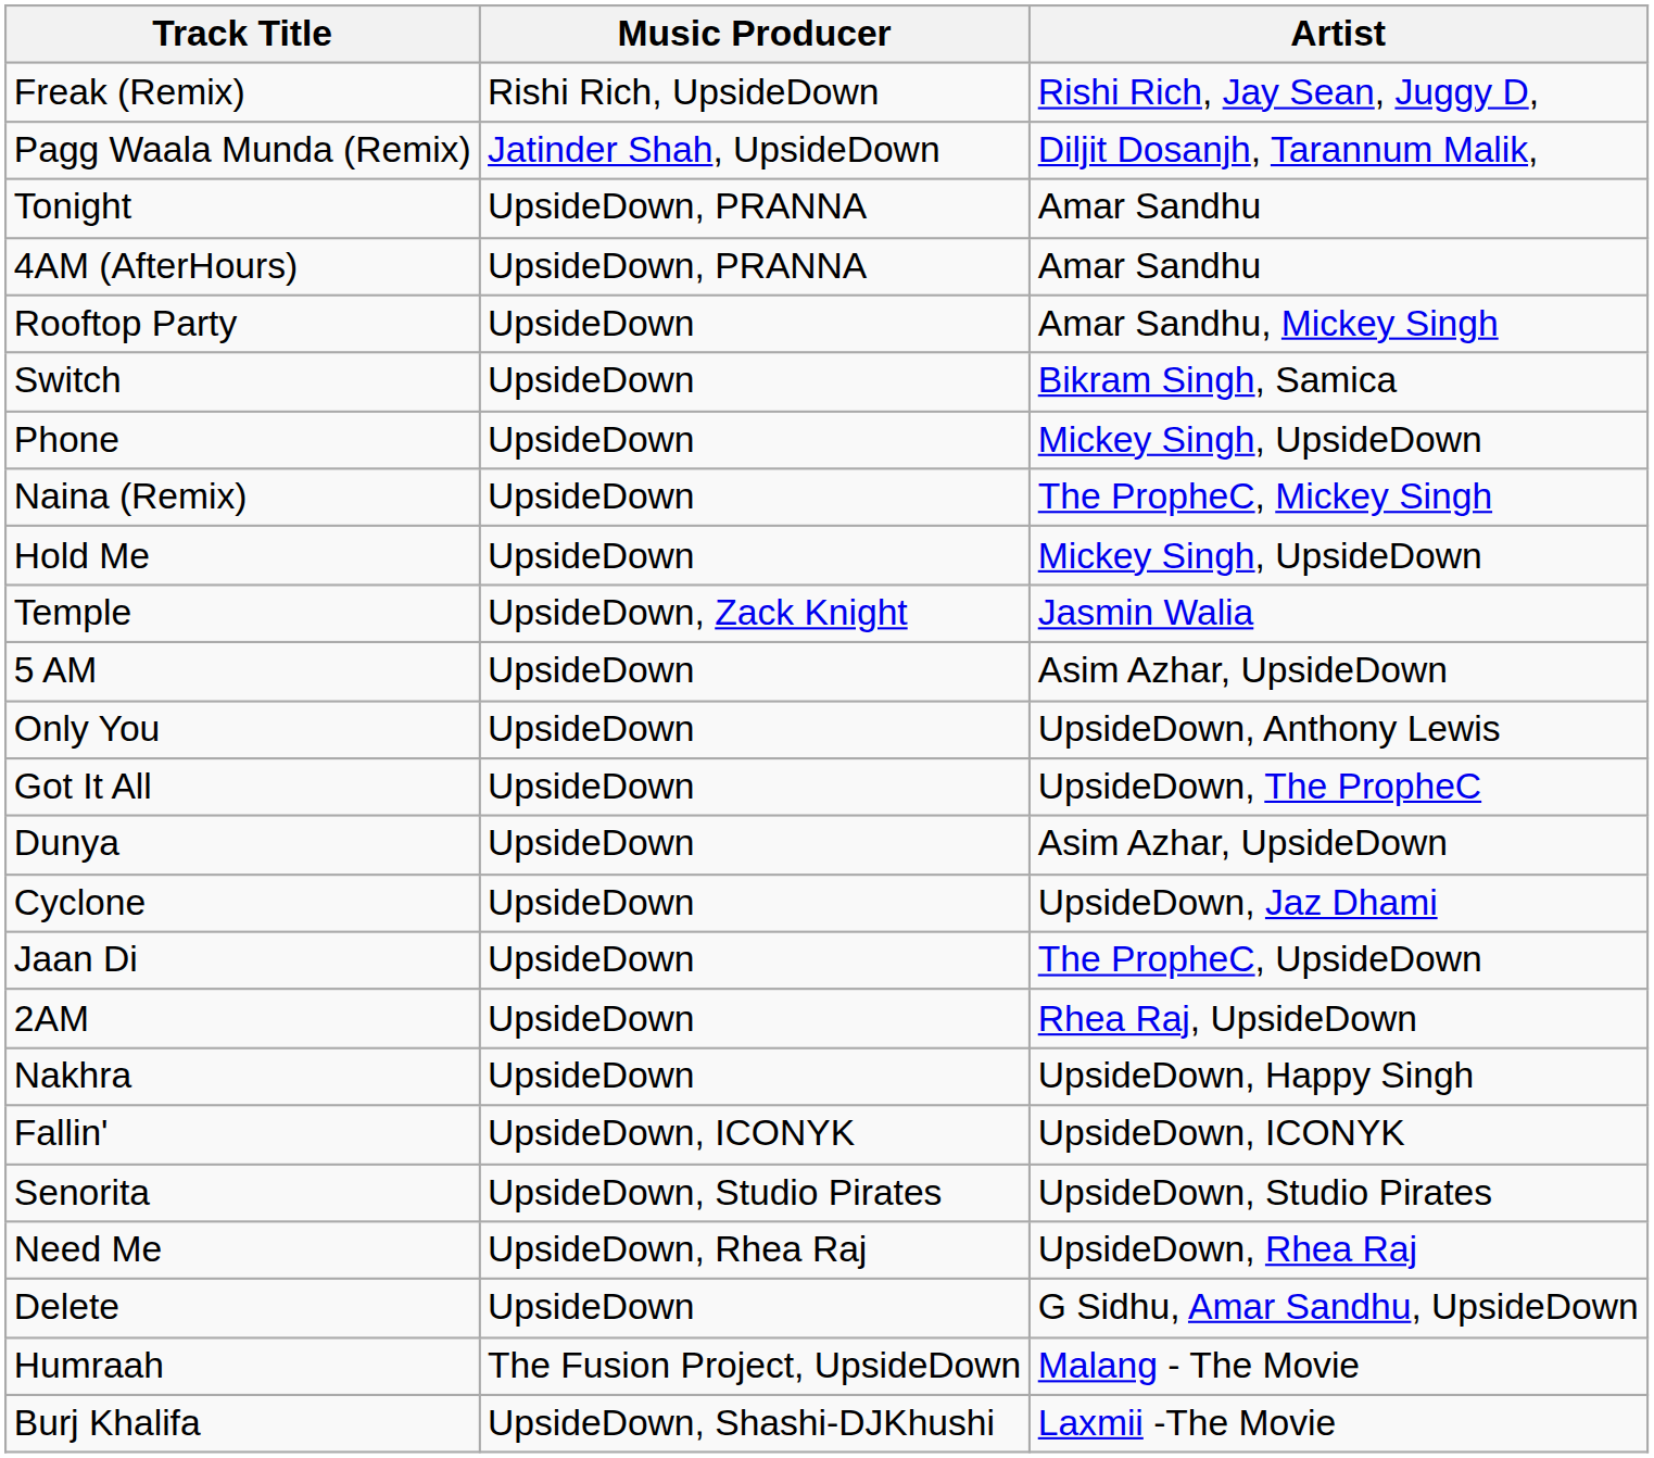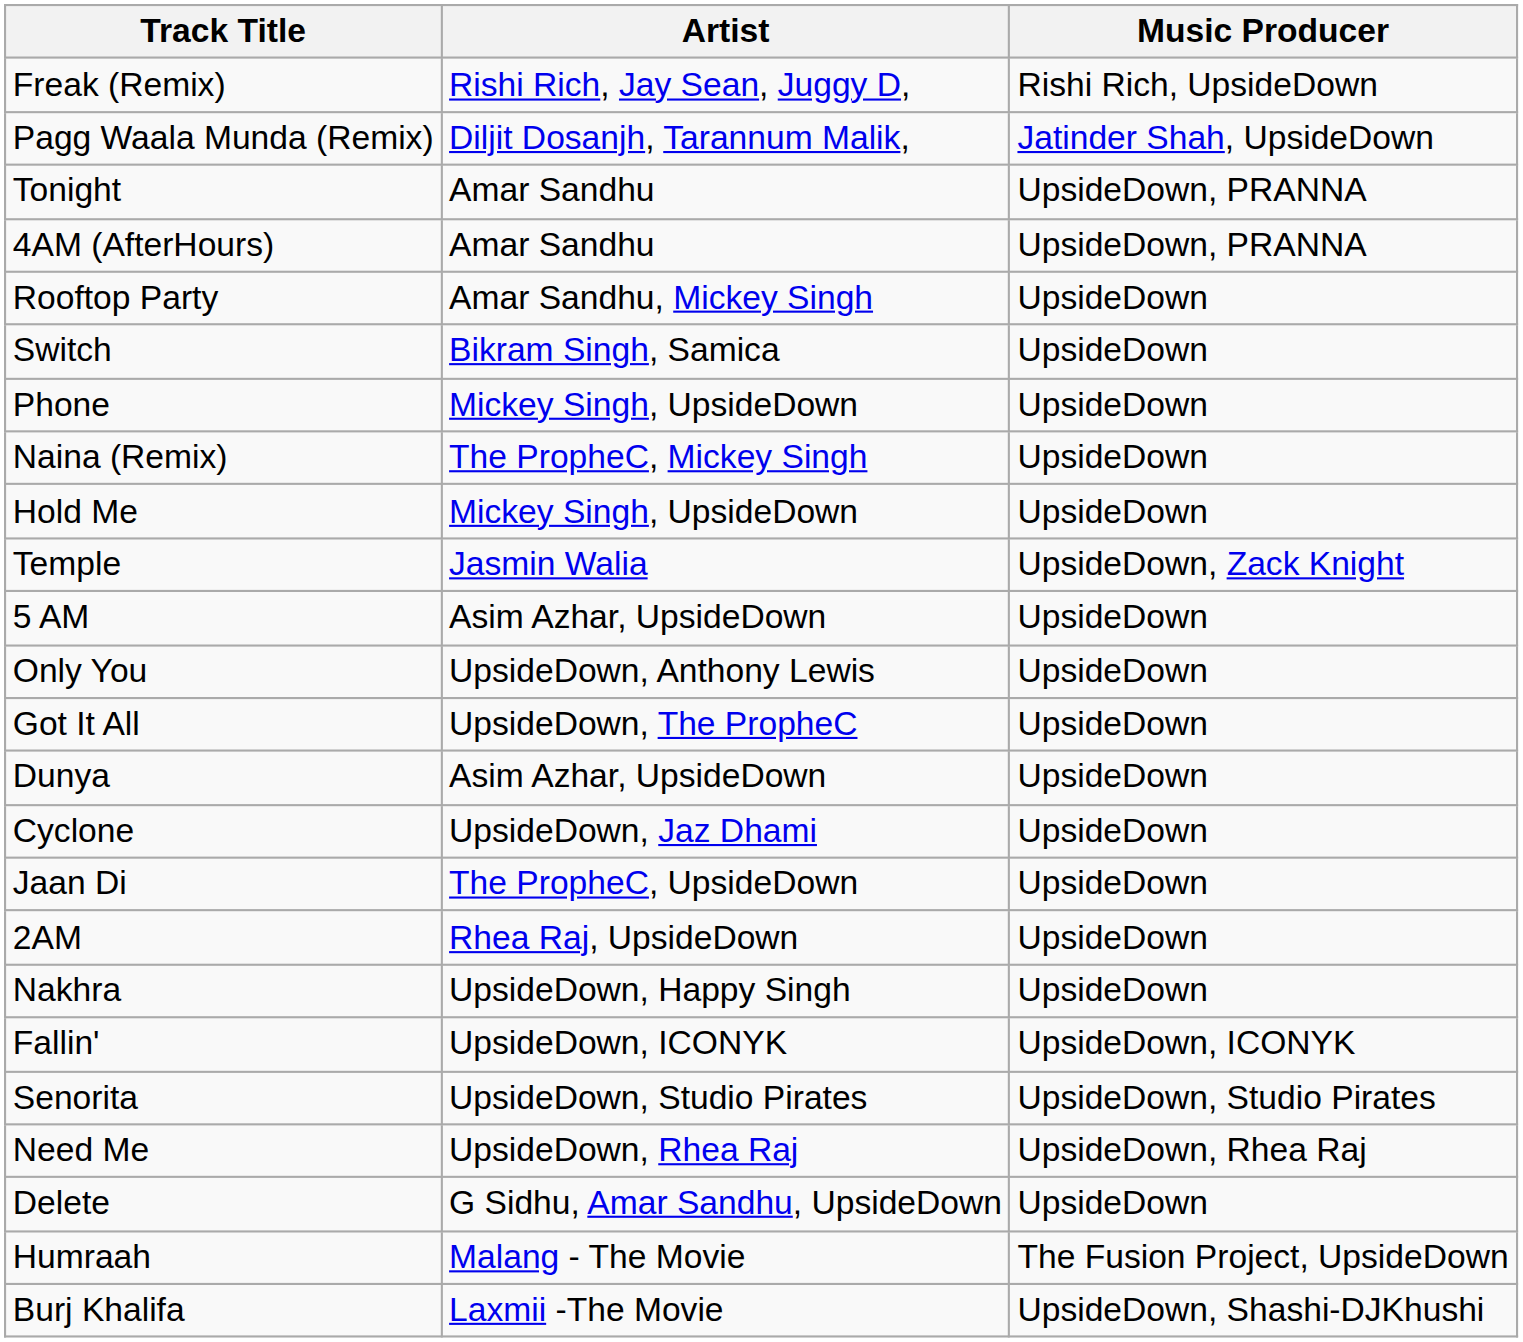 <table class="wikitable">
 <tr>
 <th>Track Title</th>
+<th>Artist</th>
 <th>Music Producer</th>
-<th>Artist</th>
 </tr>
 <tr>
 <td>Freak (Remix)</td>
+<td><a href='#'>Rishi Rich</a>, <a href='#'>Jay Sean</a>, <a href='#'>Juggy D</a>,</td>
 <td>Rishi Rich, UpsideDown</td>
-<td><a href='#'>Rishi Rich</a>, <a href='#'>Jay Sean</a>, <a href='#'>Juggy D</a>,</td>
 </tr>
 <tr>
 <td>Pagg Waala Munda (Remix)</td>
+<td><a href='#'>Diljit Dosanjh</a>, <a href='#'>Tarannum Malik</a>,</td>
 <td><a href='#'>Jatinder Shah</a>, UpsideDown</td>
-<td><a href='#'>Diljit Dosanjh</a>, <a href='#'>Tarannum Malik</a>,</td>
 </tr>
 <tr>
 <td>Tonight</td>
+<td>Amar Sandhu</td>
 <td>UpsideDown, PRANNA</td>
-<td>Amar Sandhu</td>
 </tr>
 <tr>
 <td>4AM (AfterHours)</td>
+<td>Amar Sandhu</td>
 <td>UpsideDown, PRANNA</td>
-<td>Amar Sandhu</td>
 </tr>
 <tr>
 <td>Rooftop Party</td>
+<td>Amar Sandhu, <a href='#'>Mickey Singh</a></td>
 <td>UpsideDown</td>
-<td>Amar Sandhu, <a href='#'>Mickey Singh</a></td>
 </tr>
 <tr>
 <td>Switch</td>
+<td><a href='#'>Bikram Singh</a>, Samica</td>
 <td>UpsideDown</td>
-<td><a href='#'>Bikram Singh</a>, Samica</td>
 </tr>
 <tr>
 <td>Phone</td>
+<td><a href='#'>Mickey Singh</a>, UpsideDown</td>
 <td>UpsideDown</td>
-<td><a href='#'>Mickey Singh</a>, UpsideDown</td>
 </tr>
 <tr>
 <td>Naina (Remix)</td>
+<td><a href='#'>The PropheC</a>, <a href='#'>Mickey Singh</a></td>
 <td>UpsideDown</td>
-<td><a href='#'>The PropheC</a>, <a href='#'>Mickey Singh</a></td>
 </tr>
 <tr>
 <td>Hold Me</td>
+<td><a href='#'>Mickey Singh</a>, UpsideDown</td>
 <td>UpsideDown</td>
-<td><a href='#'>Mickey Singh</a>, UpsideDown</td>
 </tr>
 <tr>
 <td>Temple</td>
+<td><a href='#'>Jasmin Walia</a></td>
 <td>UpsideDown, <a href='#'>Zack Knight</a></td>
-<td><a href='#'>Jasmin Walia</a></td>
 </tr>
 <tr>
 <td>5 AM</td>
+<td>Asim Azhar, UpsideDown</td>
 <td>UpsideDown</td>
-<td>Asim Azhar, UpsideDown</td>
 </tr>
 <tr>
 <td>Only You</td>
+<td>UpsideDown, Anthony Lewis</td>
 <td>UpsideDown</td>
-<td>UpsideDown, Anthony Lewis</td>
 </tr>
 <tr>
 <td>Got It All</td>
+<td>UpsideDown, <a href='#'>The PropheC</a></td>
 <td>UpsideDown</td>
-<td>UpsideDown, <a href='#'>The PropheC</a></td>
 </tr>
 <tr>
 <td>Dunya</td>
+<td>Asim Azhar, UpsideDown</td>
 <td>UpsideDown</td>
-<td>Asim Azhar, UpsideDown</td>
 </tr>
 <tr>
 <td>Cyclone</td>
+<td>UpsideDown, <a href='#'>Jaz Dhami</a></td>
 <td>UpsideDown</td>
-<td>UpsideDown, <a href='#'>Jaz Dhami</a></td>
 </tr>
 <tr>
 <td>Jaan Di</td>
+<td><a href='#'>The PropheC</a>, UpsideDown</td>
 <td>UpsideDown</td>
-<td><a href='#'>The PropheC</a>, UpsideDown</td>
 </tr>
 <tr>
 <td>2AM</td>
+<td><a href='#'>Rhea Raj</a>, UpsideDown</td>
 <td>UpsideDown</td>
-<td><a href='#'>Rhea Raj</a>, UpsideDown</td>
 </tr>
 <tr>
 <td>Nakhra</td>
+<td>UpsideDown, Happy Singh</td>
 <td>UpsideDown</td>
-<td>UpsideDown, Happy Singh</td>
 </tr>
 <tr>
 <td>Fallin'</td>
 <td>UpsideDown, ICONYK</td>
 <td>UpsideDown, ICONYK</td>
 </tr>
 <tr>
 <td>Senorita</td>
 <td>UpsideDown, Studio Pirates</td>
 <td>UpsideDown, Studio Pirates</td>
 </tr>
 <tr>
 <td>Need Me</td>
+<td>UpsideDown, <a href='#'>Rhea Raj</a></td>
 <td>UpsideDown, Rhea Raj</td>
-<td>UpsideDown, <a href='#'>Rhea Raj</a></td>
 </tr>
 <tr>
 <td>Delete</td>
+<td>G Sidhu, <a href='#'>Amar Sandhu</a>, UpsideDown</td>
 <td>UpsideDown</td>
-<td>G Sidhu, <a href='#'>Amar Sandhu</a>, UpsideDown</td>
 </tr>
 <tr>
 <td>Humraah</td>
+<td><a href='#'>Malang</a> - The Movie</td>
 <td>The Fusion Project, UpsideDown</td>
-<td><a href='#'>Malang</a> - The Movie</td>
 </tr>
 <tr>
 <td>Burj Khalifa</td>
+<td><a href='#'>Laxmii</a> -The Movie</td>
 <td>UpsideDown, Shashi-DJKhushi</td>
-<td><a href='#'>Laxmii</a> -The Movie</td>
 </tr>
 </table>
